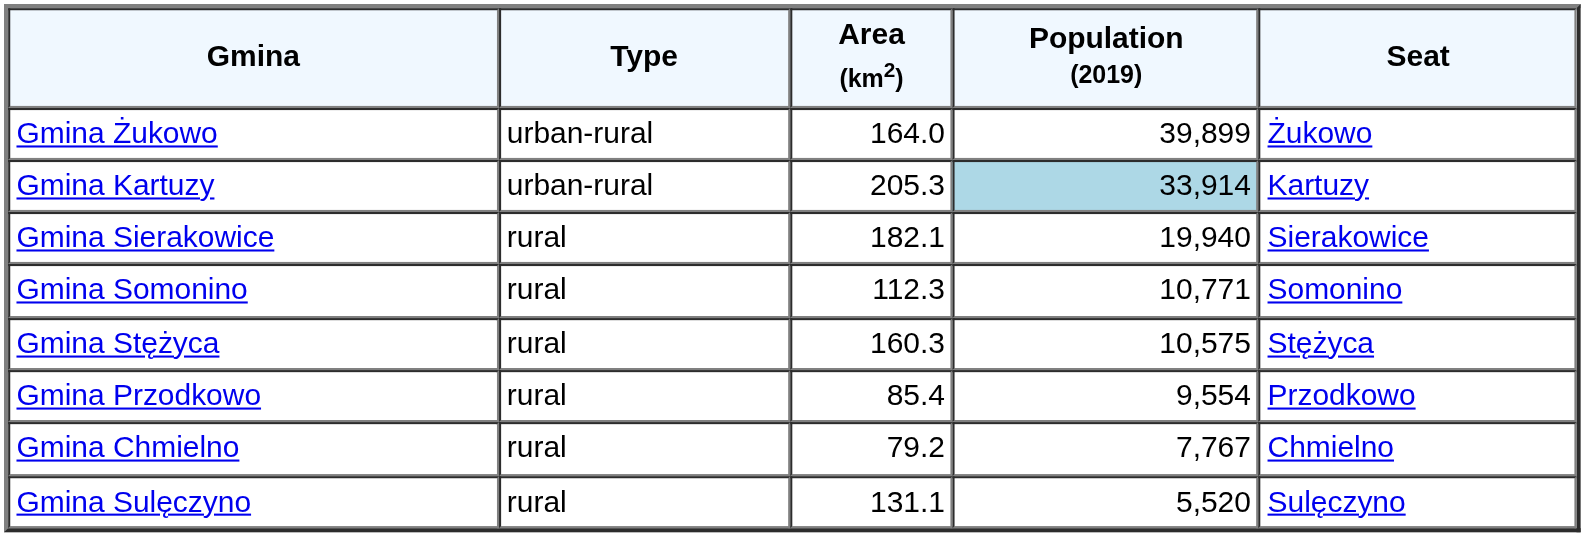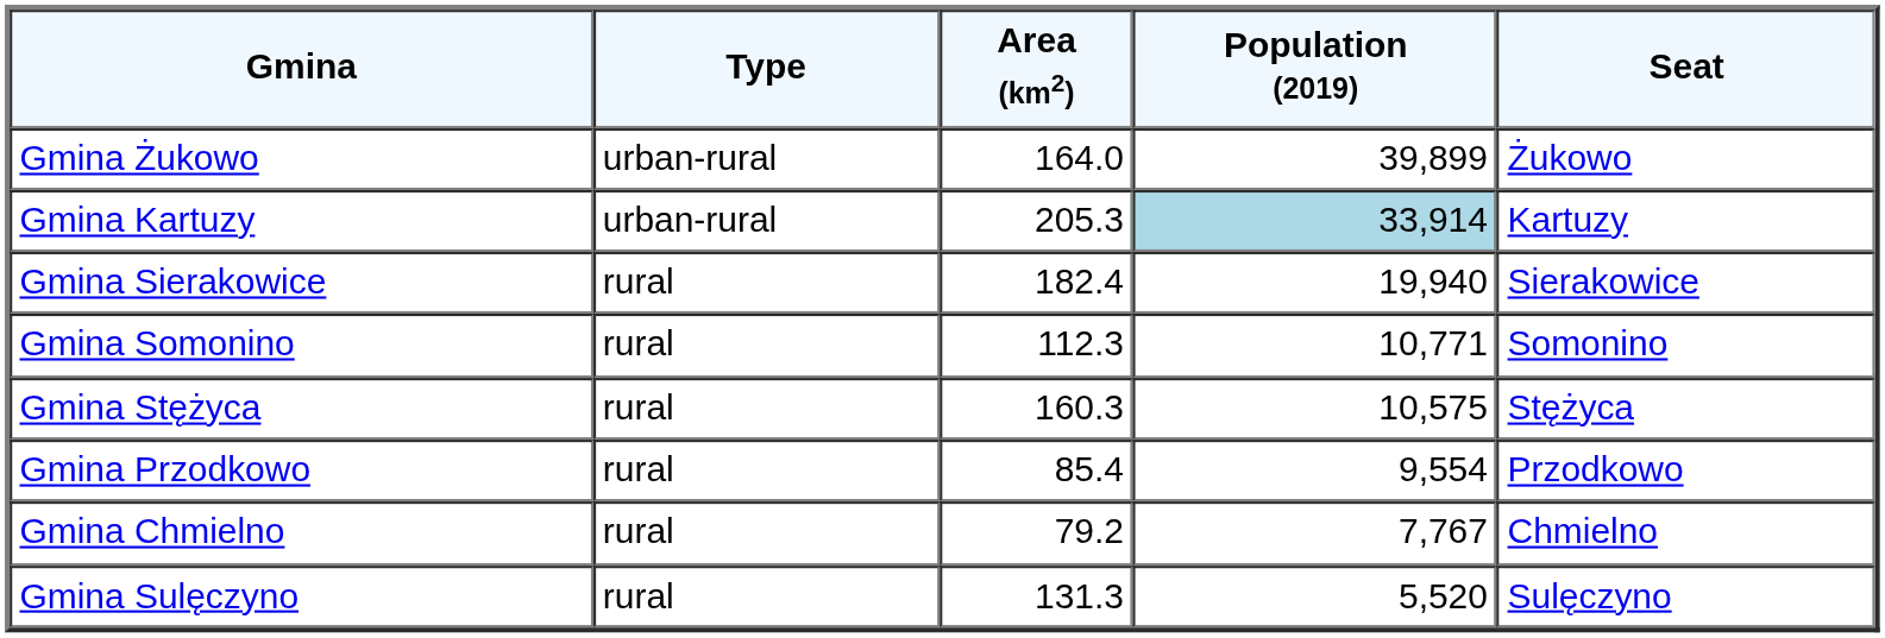 <table width="60%" border="2" cellpadding="3" cellspacing="0" style="font-size:90%;line-height:120%;">
 <tr bgcolor="F0F8FF">
 <td style="text-align:center;"><strong>Gmina</strong></td>
 <td style="text-align:center;"><strong>Type</strong></td>
 <td style="text-align:center;"><strong>Area<br><small>(km<sup>2</sup>)</small></strong></td>
 <td style="text-align:center;"><strong>Population<br><small>(2019)</small></strong></td>
 <td style="text-align:center;"><strong>Seat</strong></td>
 </tr>
 <tr>
 <td><a href='#'>Gmina Żukowo</a></td>
 <td>urban-rural</td>
 <td style="text-align:right;">164.0</td>
 <td style="text-align:right;">39,899</td>
 <td><a href='#'>Żukowo</a></td>
 </tr>
 <tr>
 <td><a href='#'>Gmina Kartuzy</a></td>
 <td>urban-rural</td>
 <td style="text-align:right;">205.3</td>
 <td style="background: lightblue; text-align:right;">33,914</td>
 <td><a href='#'>Kartuzy</a></td>
 </tr>
 <tr>
 <td><a href='#'>Gmina Sierakowice</a></td>
 <td>rural</td>
-<td style="text-align:right;">182.1</td>
+<td style="text-align:right;">182.4</td>
 <td style="text-align:right;">19,940</td>
 <td><a href='#'>Sierakowice</a></td>
 </tr>
 <tr>
 <td><a href='#'>Gmina Somonino</a></td>
 <td>rural</td>
 <td style="text-align:right;">112.3</td>
 <td style="text-align:right;">10,771</td>
 <td><a href='#'>Somonino</a></td>
 </tr>
 <tr>
 <td><a href='#'>Gmina Stężyca</a></td>
 <td>rural</td>
 <td style="text-align:right;">160.3</td>
 <td style="text-align:right;">10,575</td>
 <td><a href='#'>Stężyca</a></td>
 </tr>
 <tr>
 <td><a href='#'>Gmina Przodkowo</a></td>
 <td>rural</td>
 <td style="text-align:right;">85.4</td>
 <td style="text-align:right;">9,554</td>
 <td><a href='#'>Przodkowo</a></td>
 </tr>
 <tr>
 <td><a href='#'>Gmina Chmielno</a></td>
 <td>rural</td>
 <td style="text-align:right;">79.2</td>
 <td style="text-align:right;">7,767</td>
 <td><a href='#'>Chmielno</a></td>
 </tr>
 <tr>
 <td><a href='#'>Gmina Sulęczyno</a></td>
 <td>rural</td>
-<td style="text-align:right;">131.1</td>
+<td style="text-align:right;">131.3</td>
 <td style="text-align:right;">5,520</td>
 <td><a href='#'>Sulęczyno</a></td>
 </tr>
 <tr>
 </tr>
 </table>
